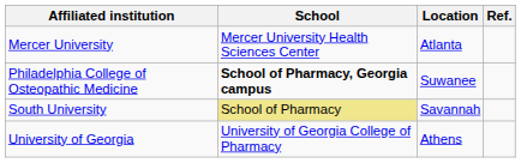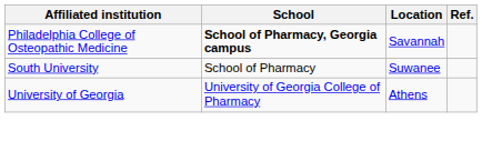 <table class="wikitable sortable">
 <tr>
 <th>Affiliated institution</th>
 <th>School</th>
 <th>Location</th>
 <th>Ref.</th>
 </tr>
 <tr>
-<td><a href='#'>Mercer University</a></td>
-<td><a href='#'>Mercer University Health Sciences Center</a></td>
-<td><a href='#'>Atlanta</a></td>
-<td></td>
-</tr>
-<tr>
 <td><a href='#'>Philadelphia College of Osteopathic Medicine</a></td>
 <td><strong>School of Pharmacy, Georgia campus</strong></td>
-<td><a href='#'>Suwanee</a></td>
+<td><a href='#'>Savannah</a></td>
 <td></td>
 </tr>
 <tr>
 <td><a href='#'>South University</a></td>
-<td style="background: khaki;">School of Pharmacy</td>
-<td><a href='#'>Savannah</a></td>
+<td>School of Pharmacy</td>
+<td><a href='#'>Suwanee</a></td>
 <td></td>
 </tr>
 <tr>
 <td><a href='#'>University of Georgia</a></td>
 <td><a href='#'>University of Georgia College of Pharmacy</a></td>
 <td><a href='#'>Athens</a></td>
 <td></td>
 </tr>
 </table>
